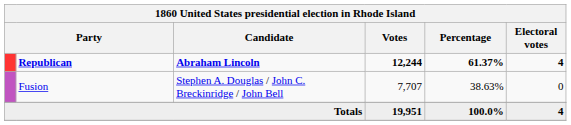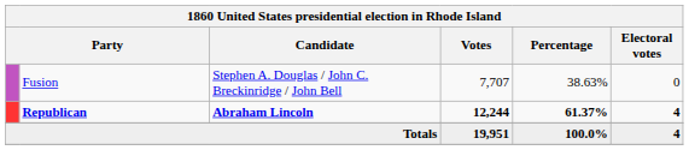 <table class="wikitable" style="font-size: 95%;">
 <tr>
 <th colspan="6">1860 United States presidential election in Rhode Island</th>
 </tr>
 <tr>
 <th colspan="2" style="width: 15em">Party</th>
 <th style="width: 17em">Candidate</th>
 <th style="width: 5em">Votes</th>
 <th style="width: 7em">Percentage</th>
 <th style="width: 5em">Electoral votes</th>
 </tr>
 <tr>
+<th style="background-color:#C154C1; width: 3px"></th>
+<td style="width: 130px"><a href='#'>Fusion</a></td>
+<td><a href='#'>Stephen A. Douglas</a> / <a href='#'>John C. Breckinridge</a> / <a href='#'>John Bell</a></td>
+<td align="right">7,707</td>
+<td align="right">38.63%</td>
+<td align="right">0</td>
+</tr>
+<tr>
 <th style="background-color:#FF3333; width: 3px"></th>
 <td style="width: 130px"><strong><a href='#'>Republican</a></strong></td>
 <td><strong><a href='#'>Abraham Lincoln</a></strong></td>
 <td align="right"><strong>12,244</strong></td>
 <td align="right"><strong>61.37%</strong></td>
 <td align="right"><strong>4</strong></td>
-</tr>
-<tr>
-<th style="background-color:#C154C1; width: 3px"></th>
-<td style="width: 130px"><a href='#'>Fusion</a></td>
-<td><a href='#'>Stephen A. Douglas</a> / <a href='#'>John C. Breckinridge</a> / <a href='#'>John Bell</a></td>
-<td align="right">7,707</td>
-<td align="right">38.63%</td>
-<td align="right">0</td>
 </tr>
 <tr>
 </tr>
 <tr bgcolor="#EEEEEE">
 <td colspan="3" align="right"><strong>Totals</strong></td>
 <td align="right"><strong>19,951</strong></td>
 <td align="right"><strong>100.0%</strong></td>
 <td align="right"><strong>4</strong></td>
 </tr>
 <tr>
 </tr>
 </table>
